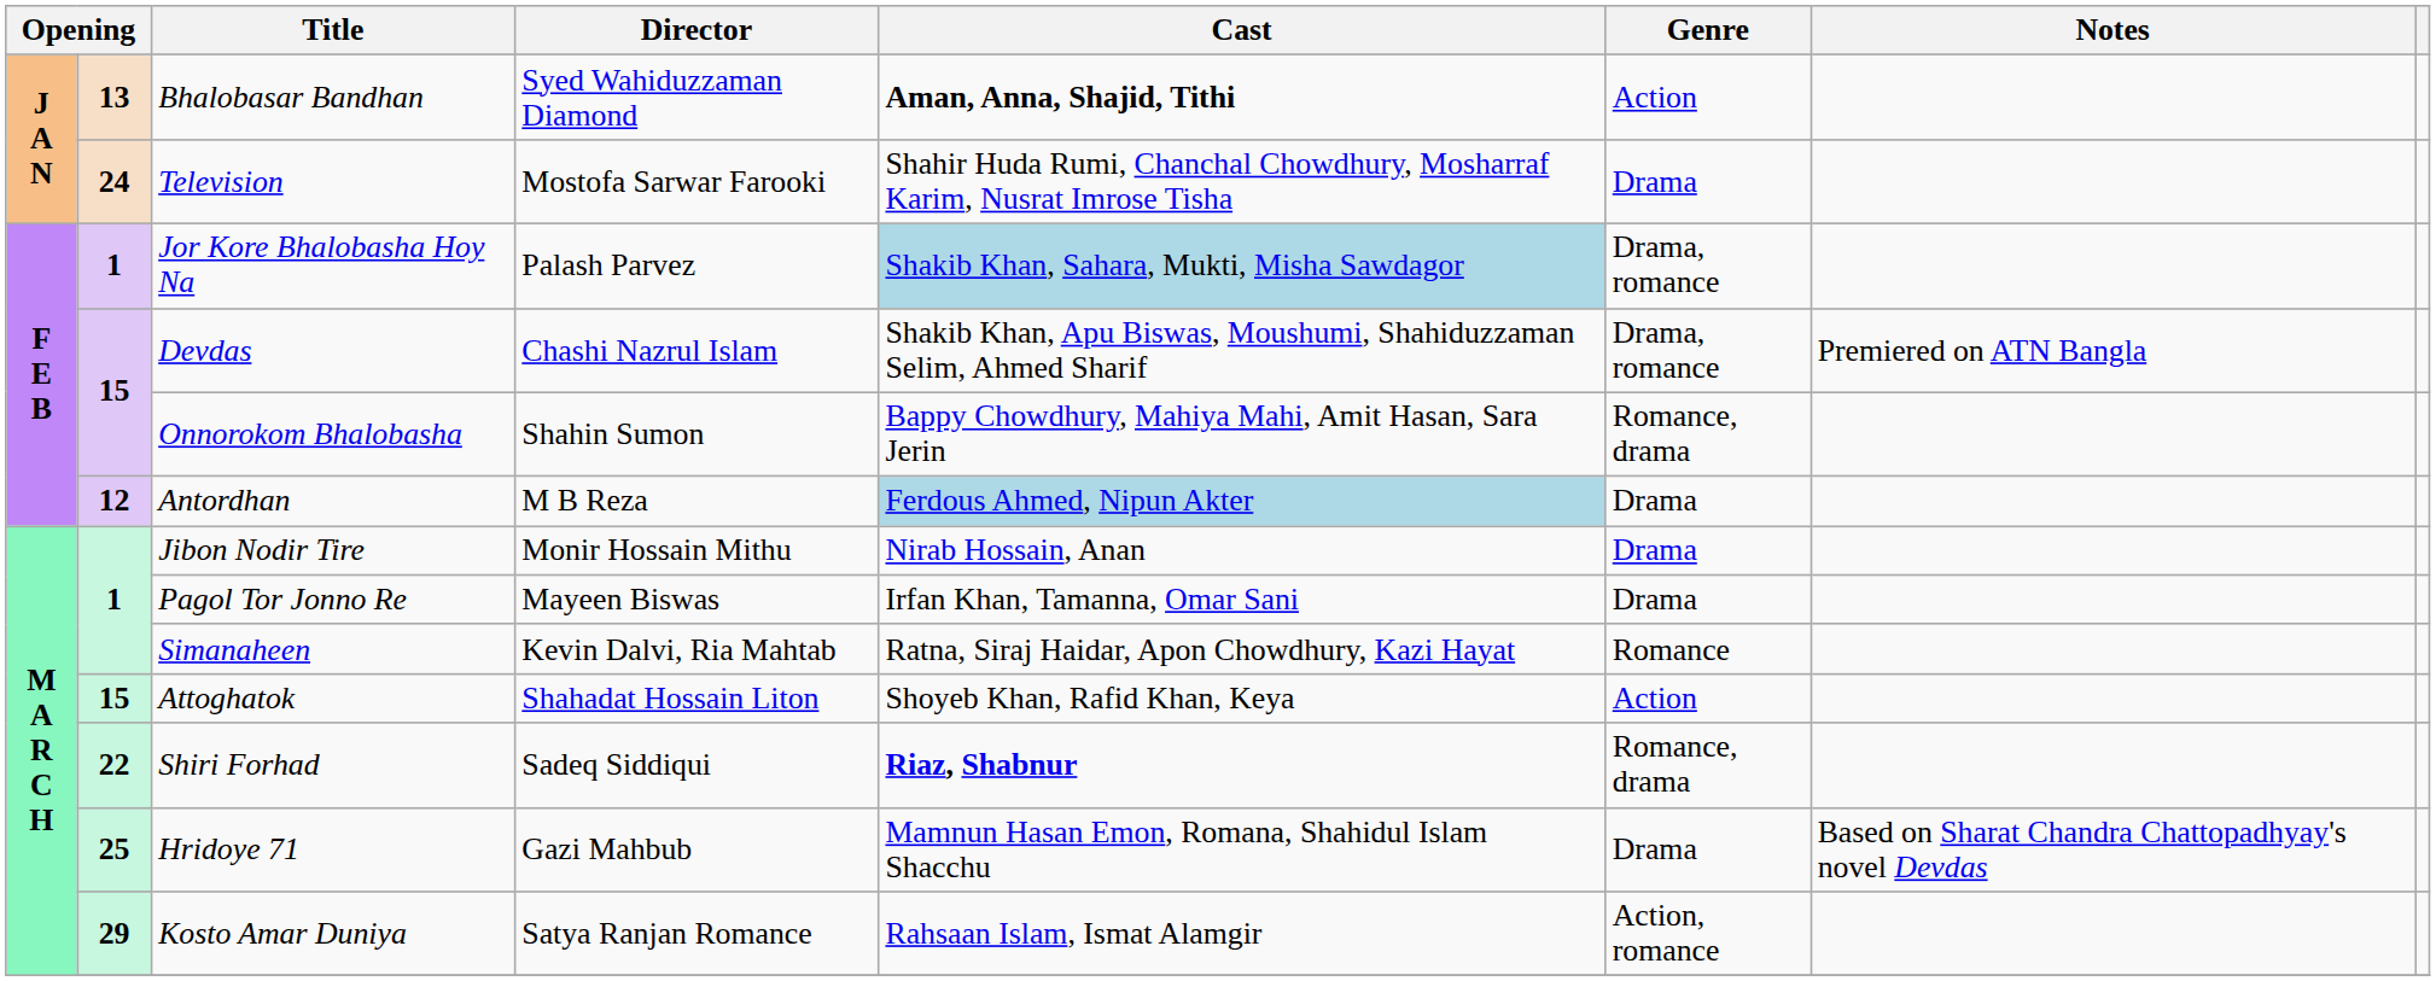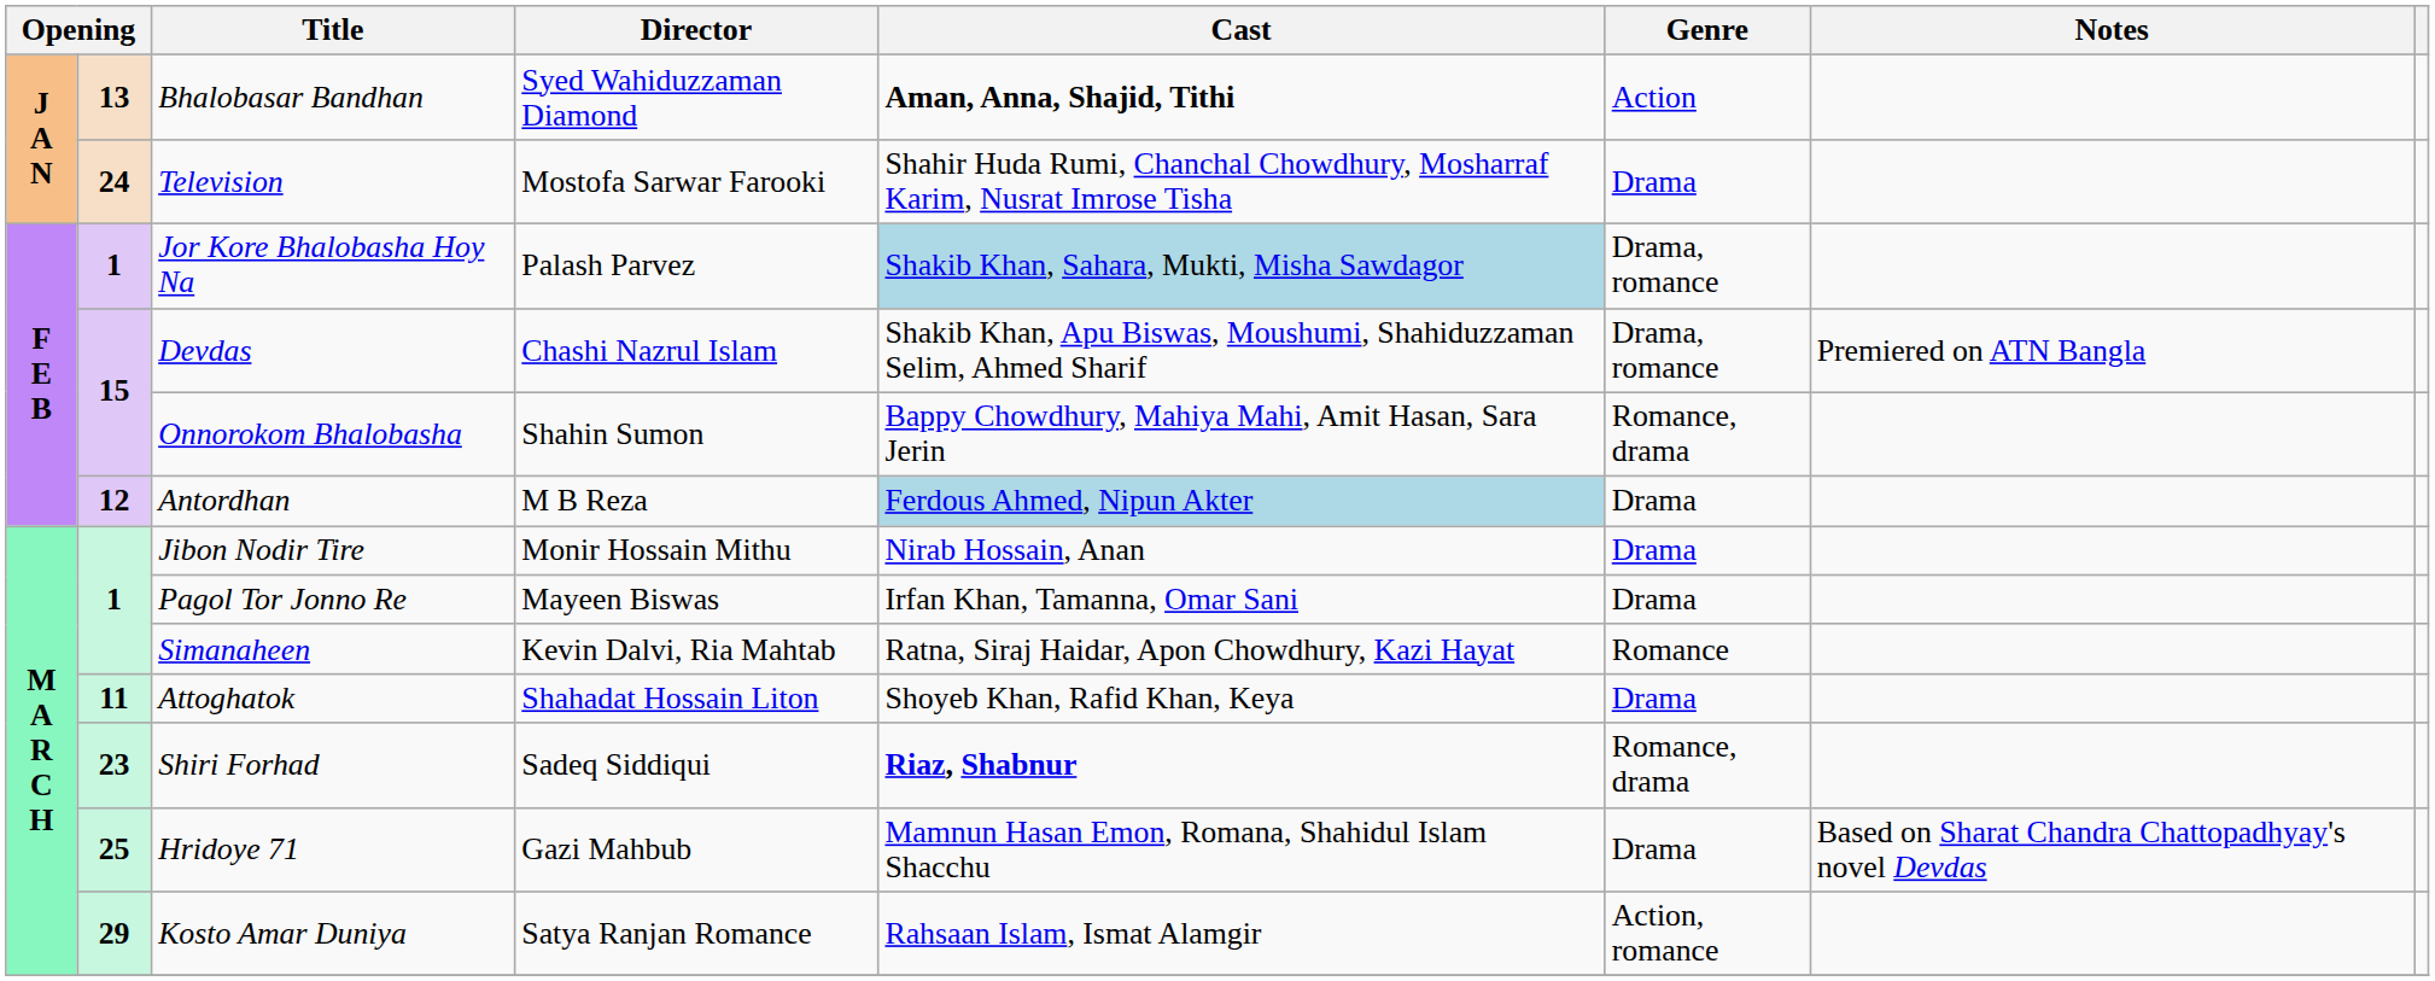 <table class="wikitable sortable">
 <tr>
 <th colspan="2" style="width:6%;">Opening</th>
 <th style="width:15%;">Title</th>
 <th style="width:15%;">Director</th>
 <th style="width:30%;">Cast</th>
 <th>Genre</th>
 <th>Notes</th>
 <th></th>
 </tr>
 <tr>
 <th rowspan="2" style="text-align:center; background:#f7bf87">J<br>A<br>N</th>
 <td rowspan="1" style="text-align:center; background:#f7dfc7"><strong>13</strong></td>
 <td><em>Bhalobasar Bandhan</em></td>
 <td><a href='#'>Syed Wahiduzzaman Diamond</a></td>
 <td><strong>Aman, Anna, Shajid, Tithi</strong></td>
 <td><a href='#'>Action</a></td>
 <td></td>
 <td></td>
 </tr>
 <tr>
 <td rowspan="1" style="text-align:center; background:#f7dfc7"><strong>24</strong></td>
 <td><em><a href='#'>Television</a></em></td>
 <td>Mostofa Sarwar Farooki</td>
 <td>Shahir Huda Rumi, <a href='#'>Chanchal Chowdhury</a>, <a href='#'>Mosharraf Karim</a>, <a href='#'>Nusrat Imrose Tisha</a></td>
 <td><a href='#'>Drama</a></td>
 <td></td>
 <td></td>
 </tr>
 <tr>
 <th rowspan="4" style="text-align:center; background:#bf87f7">F<br>E<br>B</th>
 <td rowspan="1" style="text-align:center; background:#dfc7f7"><strong>1</strong></td>
 <td><em><a href='#'>Jor Kore Bhalobasha Hoy Na</a></em></td>
 <td>Palash Parvez</td>
 <td style="background: lightblue;"><a href='#'>Shakib Khan</a>, <a href='#'>Sahara</a>, Mukti, <a href='#'>Misha Sawdagor</a></td>
 <td>Drama, romance</td>
 <td></td>
 <td></td>
 </tr>
 <tr>
 <td rowspan="2" style="text-align:center; background:#dfc7f7"><strong>15</strong></td>
 <td><a href='#'><em>Devdas</em></a></td>
 <td><a href='#'>Chashi Nazrul Islam</a></td>
 <td>Shakib Khan, <a href='#'>Apu Biswas</a>, <a href='#'>Moushumi</a>, Shahiduzzaman Selim, Ahmed Sharif</td>
 <td>Drama, romance</td>
 <td>Premiered on <a href='#'>ATN Bangla</a></td>
 <td></td>
 </tr>
 <tr>
 <td><em><a href='#'>Onnorokom Bhalobasha</a></em></td>
 <td>Shahin Sumon</td>
 <td><a href='#'>Bappy Chowdhury</a>, <a href='#'>Mahiya Mahi</a>, Amit Hasan, Sara Jerin</td>
 <td>Romance, drama</td>
 <td></td>
 <td></td>
 </tr>
 <tr>
 <td rowspan="1" style="text-align:center; background:#dfc7f7"><strong>12</strong></td>
 <td><em>Antordhan</em></td>
 <td>M B Reza</td>
 <td style="background: lightblue;"><a href='#'>Ferdous Ahmed</a>, <a href='#'>Nipun Akter</a></td>
 <td>Drama</td>
 <td></td>
 <td></td>
 </tr>
 <tr>
 <th rowspan="8" style="text-align:center; background:#87f7bf">M<br>A<br>R<br>C<br>H</th>
 <td rowspan="3" style="text-align:center; background:#c7f7df"><strong>1</strong></td>
 <td><em>Jibon Nodir Tire</em></td>
 <td>Monir Hossain Mithu</td>
 <td><a href='#'>Nirab Hossain</a>, Anan</td>
 <td><a href='#'>Drama</a></td>
 <td></td>
 <td></td>
 </tr>
 <tr>
 <td><em>Pagol Tor Jonno Re</em></td>
 <td>Mayeen Biswas</td>
 <td>Irfan Khan, Tamanna, <a href='#'>Omar Sani</a></td>
 <td>Drama</td>
 <td></td>
 <td></td>
 </tr>
 <tr>
 <td><em><a href='#'>Simanaheen</a></em></td>
 <td>Kevin Dalvi, Ria Mahtab</td>
 <td>Ratna, Siraj Haidar, Apon Chowdhury, <a href='#'>Kazi Hayat</a></td>
 <td>Romance</td>
 <td></td>
 <td></td>
 </tr>
 <tr>
-<td rowspan="1" style="text-align:center; background:#c7f7df"><strong>15</strong></td>
+<td rowspan="1" style="text-align:center; background:#c7f7df"><strong>11</strong></td>
 <td><em>Attoghatok</em></td>
 <td><a href='#'>Shahadat Hossain Liton</a></td>
 <td>Shoyeb Khan, Rafid Khan, Keya</td>
-<td><a href='#'>Action</a></td>
+<td><a href='#'>Drama</a></td>
 <td></td>
 <td></td>
 </tr>
 <tr>
-<td rowspan="1" style="text-align:center; background:#c7f7df"><strong>22</strong></td>
+<td rowspan="1" style="text-align:center; background:#c7f7df"><strong>23</strong></td>
 <td><em>Shiri Forhad</em></td>
 <td>Sadeq Siddiqui</td>
 <td><strong><a href='#'>Riaz</a>, <a href='#'>Shabnur</a></strong></td>
 <td>Romance, drama</td>
 <td></td>
 <td></td>
 </tr>
 <tr>
 <td rowspan="1" style="text-align:center; background:#c7f7df"><strong>25</strong></td>
 <td><em>Hridoye 71</em></td>
 <td>Gazi Mahbub</td>
 <td><a href='#'>Mamnun Hasan Emon</a>, Romana, Shahidul Islam Shacchu</td>
 <td>Drama</td>
 <td>Based on <a href='#'>Sharat Chandra Chattopadhyay</a>'s novel <em><a href='#'>Devdas</a></em></td>
 <td></td>
 </tr>
 <tr>
 <td rowspan="1" style="text-align:center; background:#c7f7df"><strong>29</strong></td>
 <td><em>Kosto Amar Duniya</em></td>
 <td>Satya Ranjan Romance</td>
 <td><a href='#'>Rahsaan Islam</a>, Ismat Alamgir</td>
 <td>Action, romance</td>
 <td></td>
 <td></td>
 </tr>
 <tr>
 </tr>
 </table>
